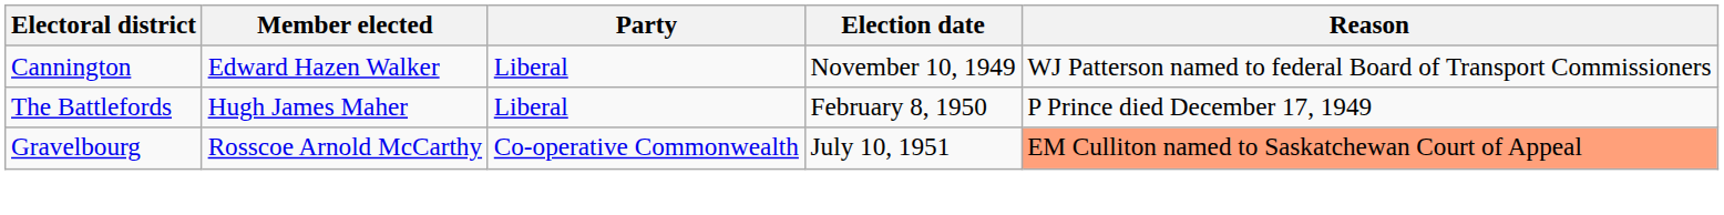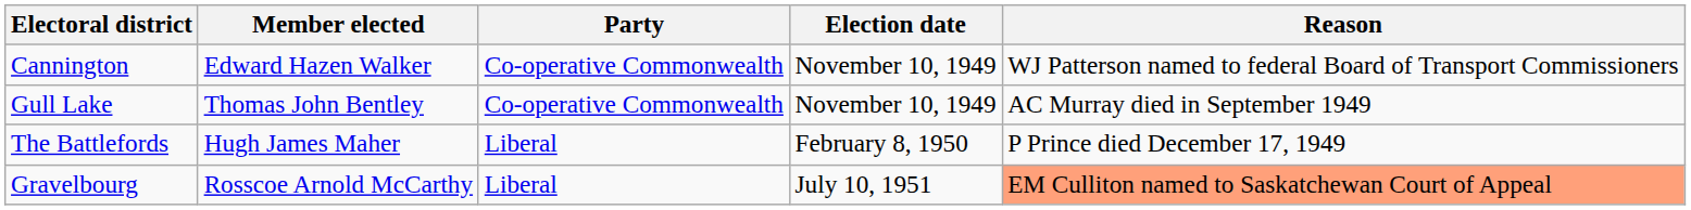 <table class="wikitable sortable">
 <tr>
 <th>Electoral district</th>
 <th>Member elected</th>
 <th>Party</th>
 <th>Election date</th>
 <th>Reason</th>
 </tr>
 <tr>
 <td><a href='#'>Cannington</a></td>
 <td><a href='#'>Edward Hazen Walker</a></td>
-<td><a href='#'>Liberal</a></td>
+<td><a href='#'>Co-operative Commonwealth</a></td>
 <td>November 10, 1949</td>
 <td>WJ Patterson named to federal Board of Transport Commissioners</td>
+</tr>
+<tr>
+<td><a href='#'>Gull Lake</a></td>
+<td><a href='#'>Thomas John Bentley</a></td>
+<td><a href='#'>Co-operative Commonwealth</a></td>
+<td>November 10, 1949</td>
+<td>AC Murray died in September 1949</td>
 </tr>
 <tr>
 <td><a href='#'>The Battlefords</a></td>
 <td><a href='#'>Hugh James Maher</a></td>
 <td><a href='#'>Liberal</a></td>
 <td>February 8, 1950</td>
 <td>P Prince died December 17, 1949</td>
 </tr>
 <tr>
 <td><a href='#'>Gravelbourg</a></td>
 <td><a href='#'>Rosscoe Arnold McCarthy</a></td>
-<td><a href='#'>Co-operative Commonwealth</a></td>
+<td><a href='#'>Liberal</a></td>
 <td>July 10, 1951</td>
 <td style="background: lightsalmon;">EM Culliton named to Saskatchewan Court of Appeal</td>
 </tr>
 </table>
